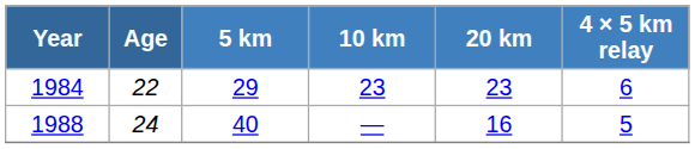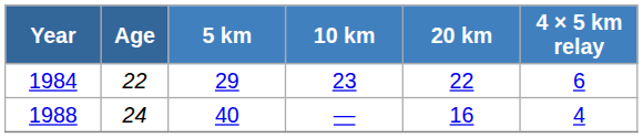 <table class="wikitable" style="font-size:95%; text-align:center; border:grey solid 1px; border-collapse:collapse; background:#ffffff;">
 <tr>
 <th style="background-color:#369; color:white; width:60px;"> Year </th>
 <th style="background-color:#369; color:white; width:40px;"> Age </th>
 <th style="background-color:#4180be; color:white; width:75px;"> 5 km </th>
 <th style="background-color:#4180be; color:white; width:75px;"> 10 km </th>
 <th style="background-color:#4180be; color:white; width:75px;"> 20 km </th>
 <th style="background-color:#4180be; color:white; width:75px;"> 4 × 5 km <br> relay </th>
 </tr>
 <tr>
 <td><a href='#'>1984</a></td>
 <td><em>22</em></td>
 <td><a href='#'>29</a></td>
 <td><a href='#'>23</a></td>
-<td><a href='#'>23</a></td>
+<td><a href='#'>22</a></td>
 <td><a href='#'>6</a></td>
 </tr>
 <tr>
 <td><a href='#'>1988</a></td>
 <td><em>24</em></td>
 <td><a href='#'>40</a></td>
 <td><a href='#'>—</a></td>
 <td><a href='#'>16</a></td>
-<td><a href='#'>5</a></td>
+<td><a href='#'>4</a></td>
 </tr>
 <tr>
 </tr>
 </table>
